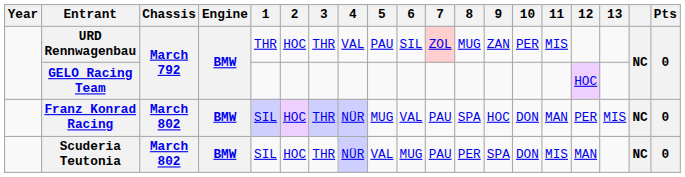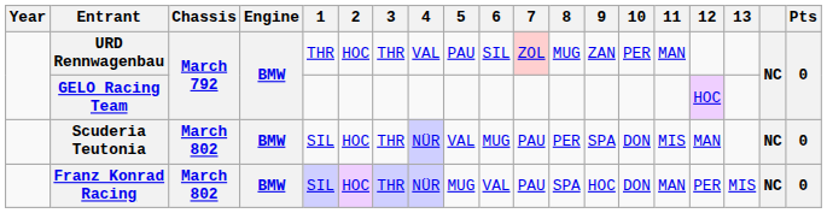 <table class="wikitable" style="text-align:center; font-size:90%">
 <tr>
 <th>Year</th>
 <th>Entrant</th>
 <th>Chassis</th>
 <th>Engine</th>
 <th>1</th>
 <th>2</th>
 <th>3</th>
 <th>4</th>
 <th>5</th>
 <th>6</th>
 <th>7</th>
 <th>8</th>
 <th>9</th>
 <th>10</th>
 <th>11</th>
 <th>12</th>
 <th>13</th>
 <th></th>
 <th>Pts</th>
 </tr>
 <tr>
 <td rowspan=2></td>
 <th>URD Rennwagenbau</th>
 <th rowspan=2><a href='#'>March 792</a></th>
 <th rowspan=2><a href='#'>BMW</a></th>
 <td><a href='#'>THR</a></td>
 <td><a href='#'>HOC</a></td>
 <td><a href='#'>THR</a></td>
 <td><a href='#'>VAL</a></td>
 <td><a href='#'>PAU</a></td>
 <td><a href='#'>SIL</a></td>
 <td style="background:#FFCFCF;"><a href='#'>ZOL</a><br></td>
 <td><a href='#'>MUG</a></td>
 <td><a href='#'>ZAN</a></td>
 <td><a href='#'>PER</a></td>
-<td><a href='#'>MIS</a></td>
+<td><a href='#'>MAN</a></td>
 <td></td>
 <td></td>
 <th rowspan=2>NC</th>
 <th rowspan=2>0</th>
 </tr>
 <tr>
 <th><a href='#'>GELO Racing Team</a></th>
 <td></td>
 <td></td>
 <td></td>
 <td></td>
 <td></td>
 <td></td>
 <td></td>
 <td></td>
 <td></td>
 <td></td>
 <td></td>
 <td style="background:#EFCFFF;"><a href='#'>HOC</a><br></td>
 <td></td>
 </tr>
 <tr>
 <td></td>
+<th>Scuderia Teutonia</th>
+<th><a href='#'>March 802</a></th>
+<th><a href='#'>BMW</a></th>
+<td><a href='#'>SIL</a></td>
+<td><a href='#'>HOC</a></td>
+<td><a href='#'>THR</a></td>
+<td style="background:#CFCFFF;"><a href='#'>NÜR</a><br></td>
+<td><a href='#'>VAL</a></td>
+<td><a href='#'>MUG</a></td>
+<td><a href='#'>PAU</a></td>
+<td><a href='#'>PER</a></td>
+<td><a href='#'>SPA</a></td>
+<td><a href='#'>DON</a></td>
+<td><a href='#'>MIS</a></td>
+<td><a href='#'>MAN</a></td>
+<td></td>
+<th>NC</th>
+<th>0</th>
+</tr>
+<tr>
+<td></td>
 <th><a href='#'>Franz Konrad Racing</a></th>
 <th><a href='#'>March 802</a></th>
 <th><a href='#'>BMW</a></th>
 <td style="background:#CFCFFF;"><a href='#'>SIL</a><br></td>
 <td style="background:#EFCFFF;"><a href='#'>HOC</a><br></td>
 <td style="background:#CFCFFF;"><a href='#'>THR</a><br></td>
 <td style="background:#CFCFFF;"><a href='#'>NÜR</a><br></td>
 <td><a href='#'>MUG</a></td>
 <td><a href='#'>VAL</a></td>
 <td><a href='#'>PAU</a></td>
 <td><a href='#'>SPA</a></td>
 <td><a href='#'>HOC</a></td>
 <td><a href='#'>DON</a></td>
 <td><a href='#'>MAN</a></td>
 <td><a href='#'>PER</a></td>
 <td><a href='#'>MIS</a></td>
 <th>NC</th>
 <th>0</th>
 </tr>
-<tr>
-<td></td>
-<th>Scuderia Teutonia</th>
-<th><a href='#'>March 802</a></th>
-<th><a href='#'>BMW</a></th>
-<td><a href='#'>SIL</a></td>
-<td><a href='#'>HOC</a></td>
-<td><a href='#'>THR</a></td>
-<td style="background:#CFCFFF;"><a href='#'>NÜR</a><br></td>
-<td><a href='#'>VAL</a></td>
-<td><a href='#'>MUG</a></td>
-<td><a href='#'>PAU</a></td>
-<td><a href='#'>PER</a></td>
-<td><a href='#'>SPA</a></td>
-<td><a href='#'>DON</a></td>
-<td><a href='#'>MIS</a></td>
-<td><a href='#'>MAN</a></td>
-<td></td>
-<th>NC</th>
-<th>0</th>
-</tr>
 </table>
